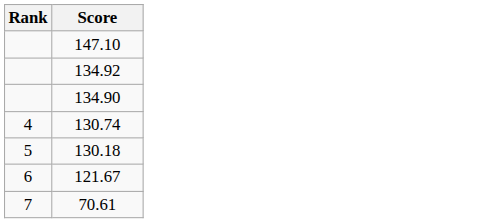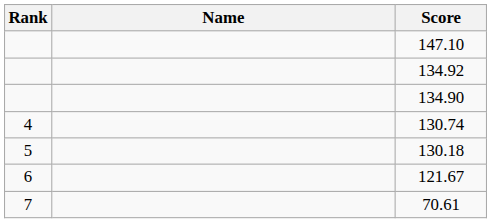 <table class="wikitable">
 <tr>
 <th scope="col">Rank</th>
+<th scope="col" style="width: 20em">Name</th>
 <th scope="col" style="width: 5em">Score</th>
 </tr>
 <tr>
 <td align="center"></td>
+<td></td>
 <td align="center">147.10</td>
 </tr>
 <tr>
 <td align="center"></td>
+<td></td>
 <td align="center">134.92</td>
 </tr>
 <tr>
 <td align="center"></td>
+<td></td>
 <td align="center">134.90</td>
 </tr>
 <tr>
 <td align="center">4</td>
+<td></td>
 <td align="center">130.74</td>
 </tr>
 <tr>
 <td align="center">5</td>
+<td></td>
 <td align="center">130.18</td>
 </tr>
 <tr>
 <td align="center">6</td>
+<td></td>
 <td align="center">121.67</td>
 </tr>
 <tr>
 <td align="center">7</td>
+<td></td>
 <td align="center">70.61</td>
 </tr>
 </table>
